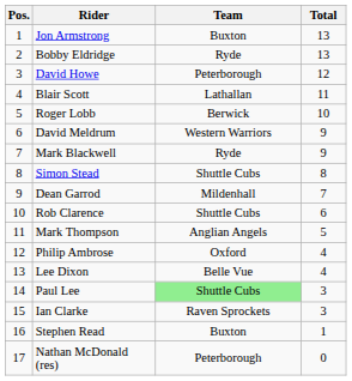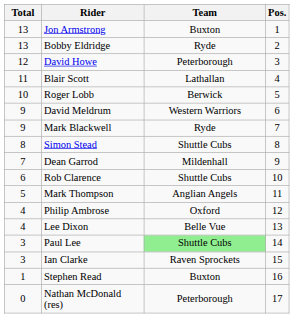 <table class=wikitable>
 <tr>
-<th width=25px>Pos.</th>
+<th width=50px>Total</th>
 <th width=150px>Rider</th>
 <th width=180px>Team</th>
-<th width=50px>Total</th>
+<th width=25px>Pos.</th>
 </tr>
 <tr align=center >
-<td>1</td>
+<td>13</td>
 <td align=left><a href='#'>Jon Armstrong</a></td>
 <td>Buxton</td>
-<td>13</td>
+<td>1</td>
 </tr>
 <tr align=center>
-<td>2</td>
+<td>13</td>
 <td align=left>Bobby Eldridge</td>
 <td>Ryde</td>
-<td>13</td>
+<td>2</td>
 </tr>
 <tr align=center>
-<td>3</td>
+<td>12</td>
 <td align=left><a href='#'>David Howe</a></td>
 <td>Peterborough</td>
-<td>12</td>
+<td>3</td>
 </tr>
 <tr align=center>
-<td>4</td>
+<td>11</td>
 <td align=left>Blair Scott</td>
 <td>Lathallan</td>
-<td>11</td>
+<td>4</td>
 </tr>
 <tr align=center>
-<td>5</td>
+<td>10</td>
 <td align=left>Roger Lobb</td>
 <td>Berwick</td>
-<td>10</td>
+<td>5</td>
 </tr>
 <tr align=center>
-<td>6</td>
+<td>9</td>
 <td align=left>David Meldrum</td>
 <td>Western Warriors</td>
-<td>9</td>
+<td>6</td>
 </tr>
 <tr align=center>
-<td>7</td>
+<td>9</td>
 <td align=left>Mark Blackwell</td>
 <td>Ryde</td>
-<td>9</td>
+<td>7</td>
 </tr>
 <tr align=center>
 <td>8</td>
 <td align=left><a href='#'>Simon Stead</a></td>
 <td>Shuttle Cubs</td>
 <td>8</td>
 </tr>
 <tr align=center>
-<td>9</td>
+<td>7</td>
 <td align=left>Dean Garrod</td>
 <td>Mildenhall</td>
-<td>7</td>
+<td>9</td>
 </tr>
 <tr align=center>
-<td>10</td>
+<td>6</td>
 <td align=left>Rob Clarence</td>
 <td>Shuttle Cubs</td>
-<td>6</td>
+<td>10</td>
 </tr>
 <tr align=center>
-<td>11</td>
+<td>5</td>
 <td align=left>Mark Thompson</td>
 <td>Anglian Angels</td>
-<td>5</td>
+<td>11</td>
 </tr>
 <tr align=center>
-<td>12</td>
+<td>4</td>
 <td align=left>Philip Ambrose</td>
 <td>Oxford</td>
-<td>4</td>
+<td>12</td>
 </tr>
 <tr align=center>
-<td>13</td>
+<td>4</td>
 <td align=left>Lee Dixon</td>
 <td>Belle Vue</td>
-<td>4</td>
+<td>13</td>
 </tr>
 <tr align=center>
-<td>14</td>
+<td>3</td>
 <td align=left>Paul Lee</td>
 <td style="background: lightgreen;">Shuttle Cubs</td>
-<td>3</td>
+<td>14</td>
 </tr>
 <tr align=center>
-<td>15</td>
+<td>3</td>
 <td align=left>Ian Clarke</td>
 <td>Raven Sprockets</td>
-<td>3</td>
+<td>15</td>
 </tr>
 <tr align=center>
-<td>16</td>
+<td>1</td>
 <td align=left>Stephen Read</td>
 <td>Buxton</td>
-<td>1</td>
+<td>16</td>
 </tr>
 <tr align=center>
-<td>17</td>
+<td>0</td>
 <td align=left>Nathan McDonald (res)</td>
 <td>Peterborough</td>
-<td>0</td>
+<td>17</td>
 </tr>
 </table>
